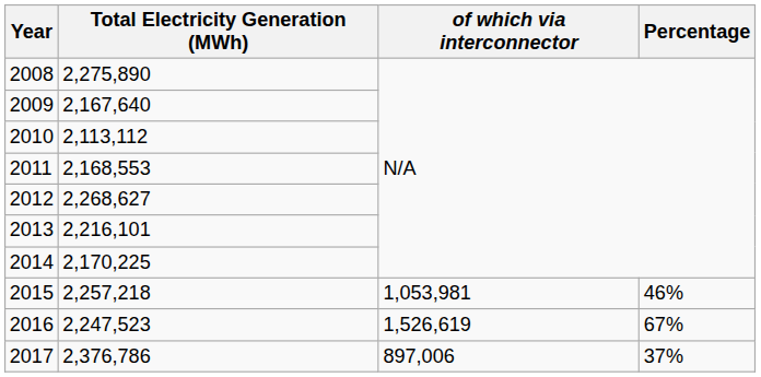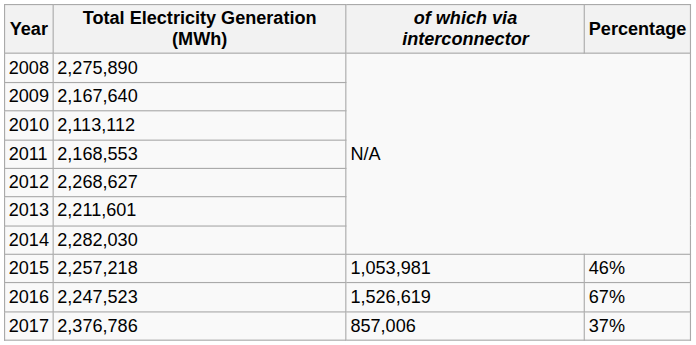 <table class="wikitable">
 <tr>
 <th>Year</th>
 <th>Total Electricity Generation (MWh)</th>
 <th><em>of which via interconnector</em></th>
 <th>Percentage</th>
 </tr>
 <tr>
 <td>2008</td>
 <td>2,275,890</td>
 <td colspan="2" rowspan="7">N/A</td>
 </tr>
 <tr>
 <td>2009</td>
 <td>2,167,640</td>
 </tr>
 <tr>
 <td>2010</td>
 <td>2,113,112</td>
 </tr>
 <tr>
 <td>2011</td>
 <td>2,168,553</td>
 </tr>
 <tr>
 <td>2012</td>
 <td>2,268,627</td>
 </tr>
 <tr>
 <td>2013</td>
-<td>2,216,101</td>
+<td>2,211,601</td>
 </tr>
 <tr>
 <td>2014</td>
-<td>2,170,225</td>
+<td>2,282,030</td>
 </tr>
 <tr>
 <td>2015</td>
 <td>2,257,218</td>
 <td>1,053,981</td>
 <td>46%</td>
 </tr>
 <tr>
 <td>2016</td>
 <td>2,247,523</td>
 <td>1,526,619</td>
 <td>67%</td>
 </tr>
 <tr>
 <td>2017</td>
 <td>2,376,786</td>
-<td>897,006</td>
+<td>857,006</td>
 <td>37%</td>
 </tr>
 </table>
